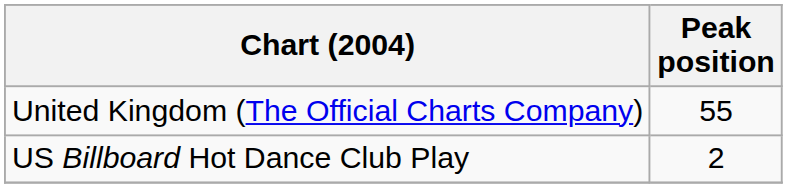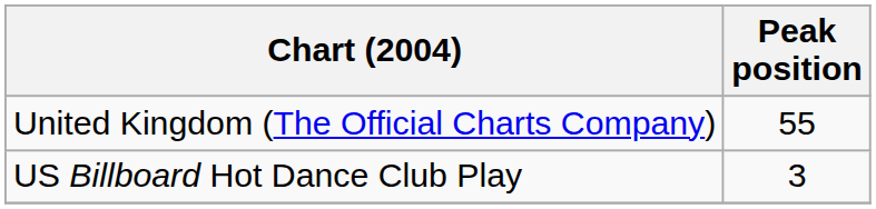 <table class="wikitable sortable">
 <tr>
 <th align="left">Chart (2004)</th>
 <th align="center">Peak<br>position</th>
 </tr>
 <tr>
 <td align="left">United Kingdom (<a href='#'>The Official Charts Company</a>)</td>
 <td align="center">55</td>
 </tr>
 <tr>
 <td align="left">US <em>Billboard</em> Hot Dance Club Play</td>
-<td align="center">2</td>
+<td align="center">3</td>
 </tr>
 <tr>
 </tr>
 </table>
